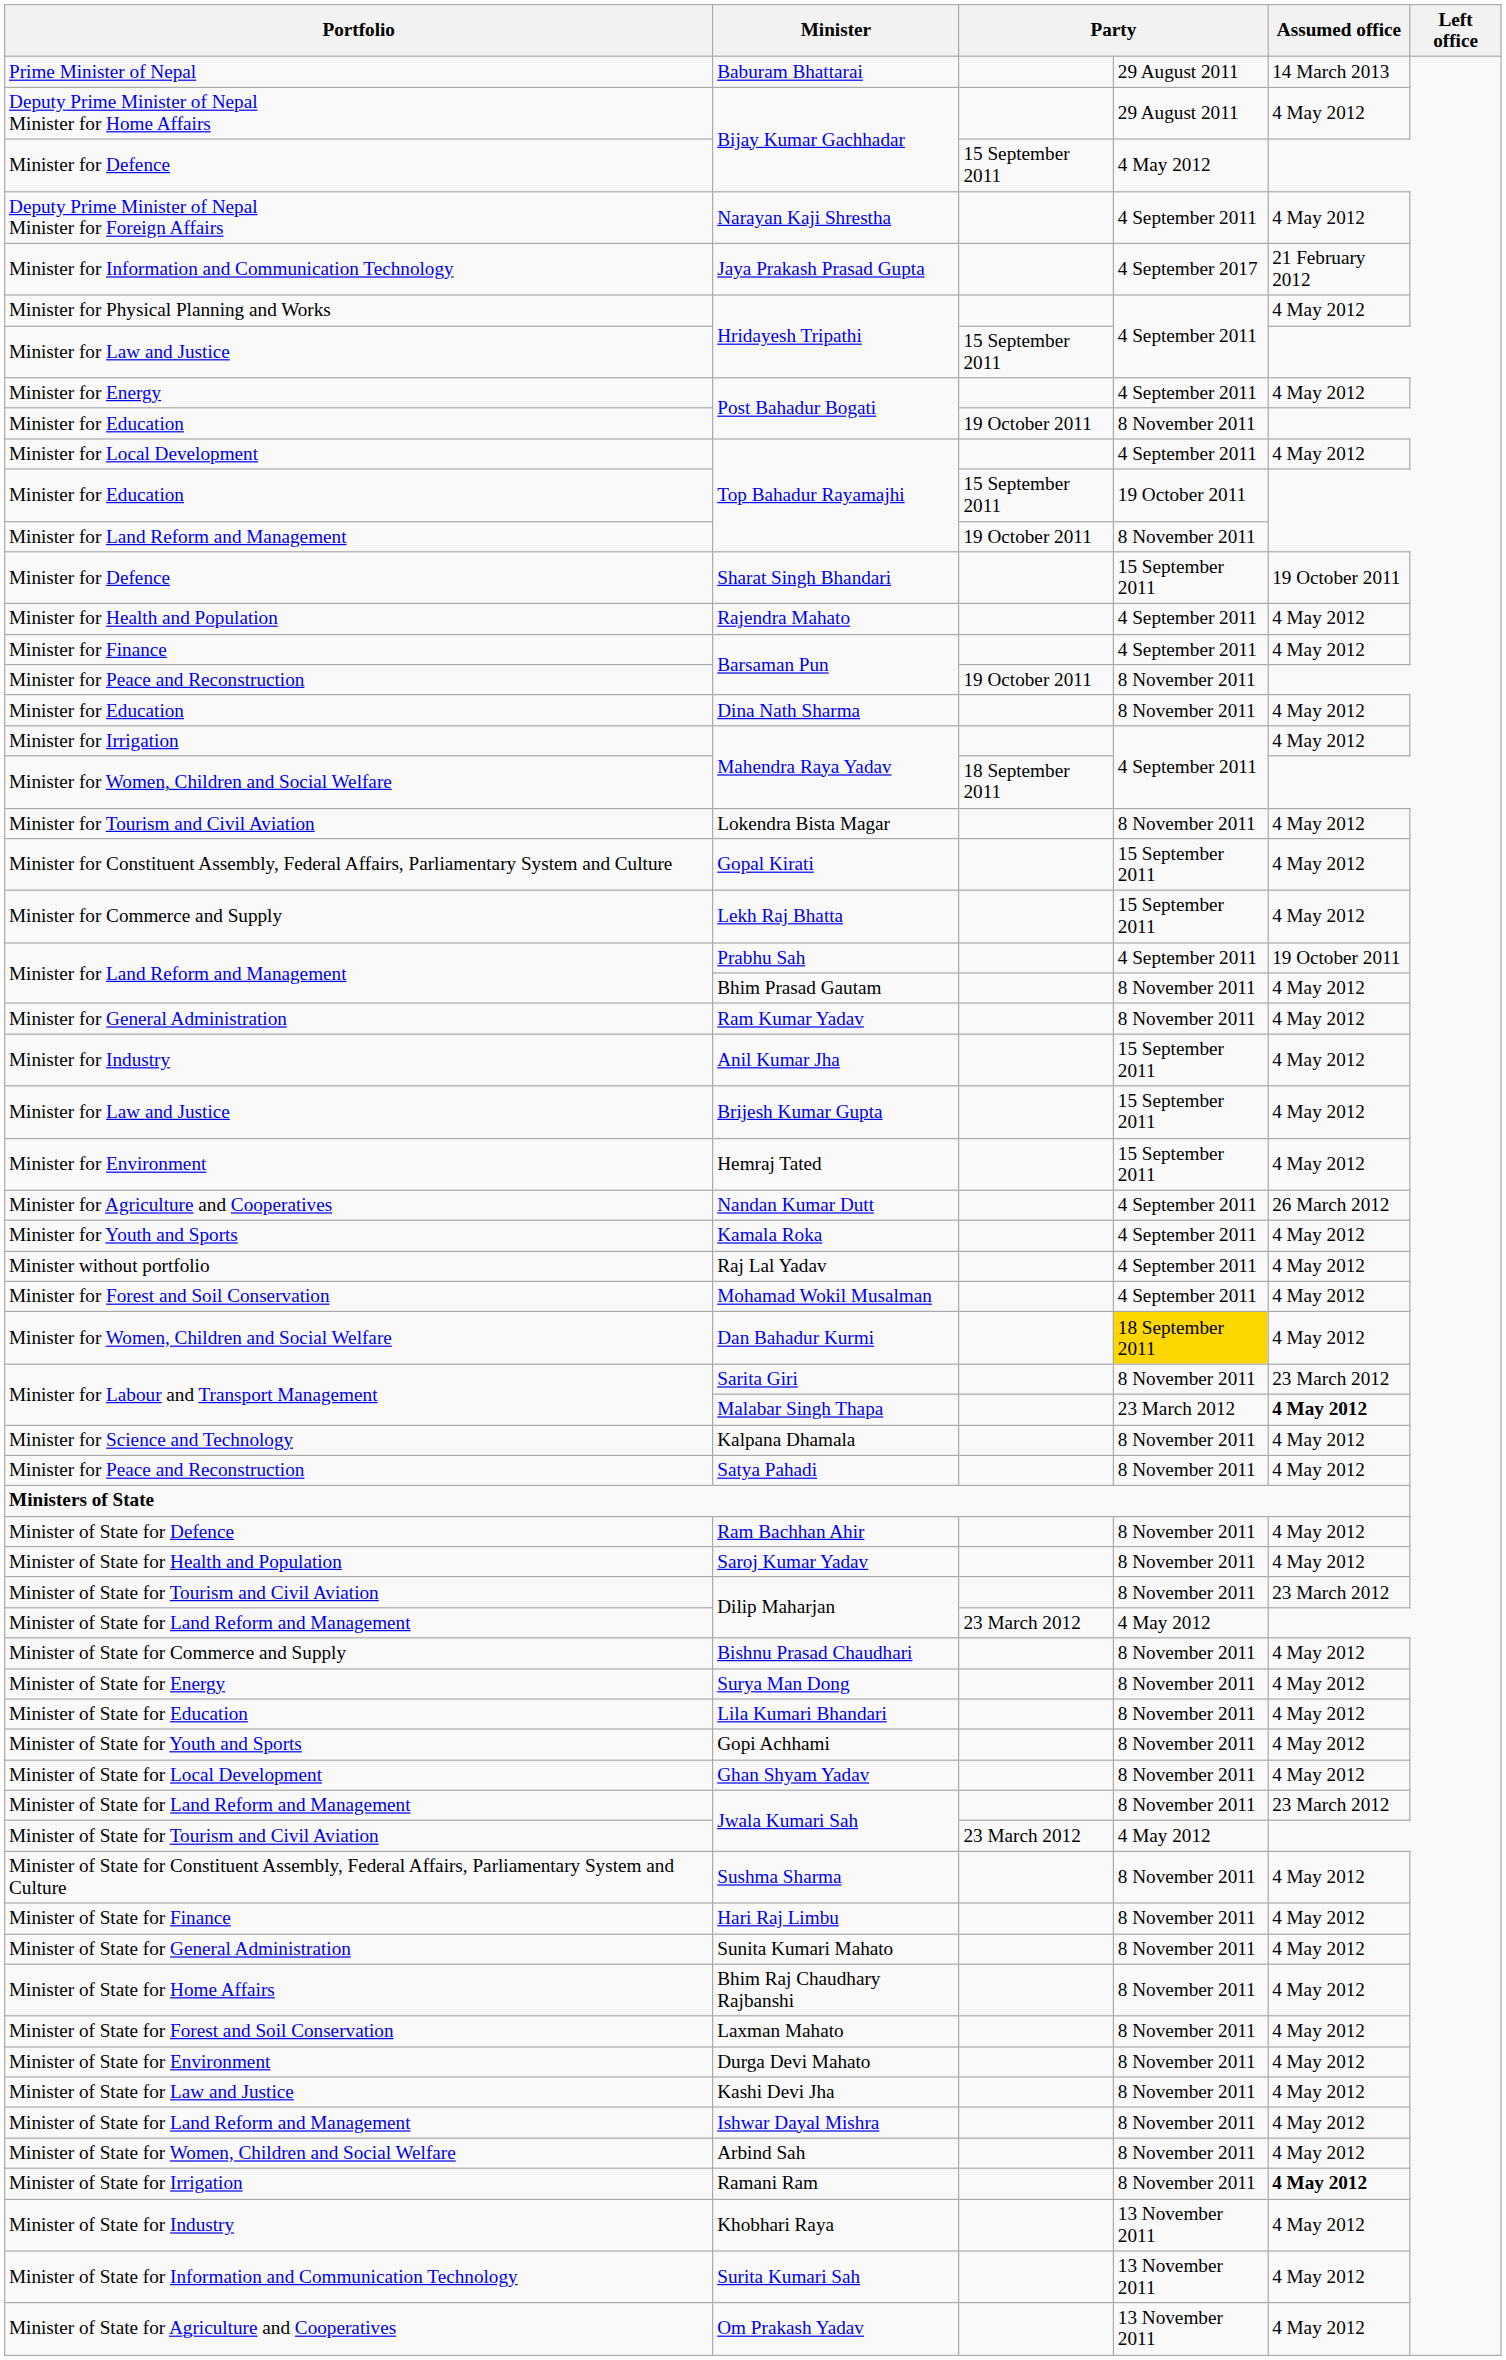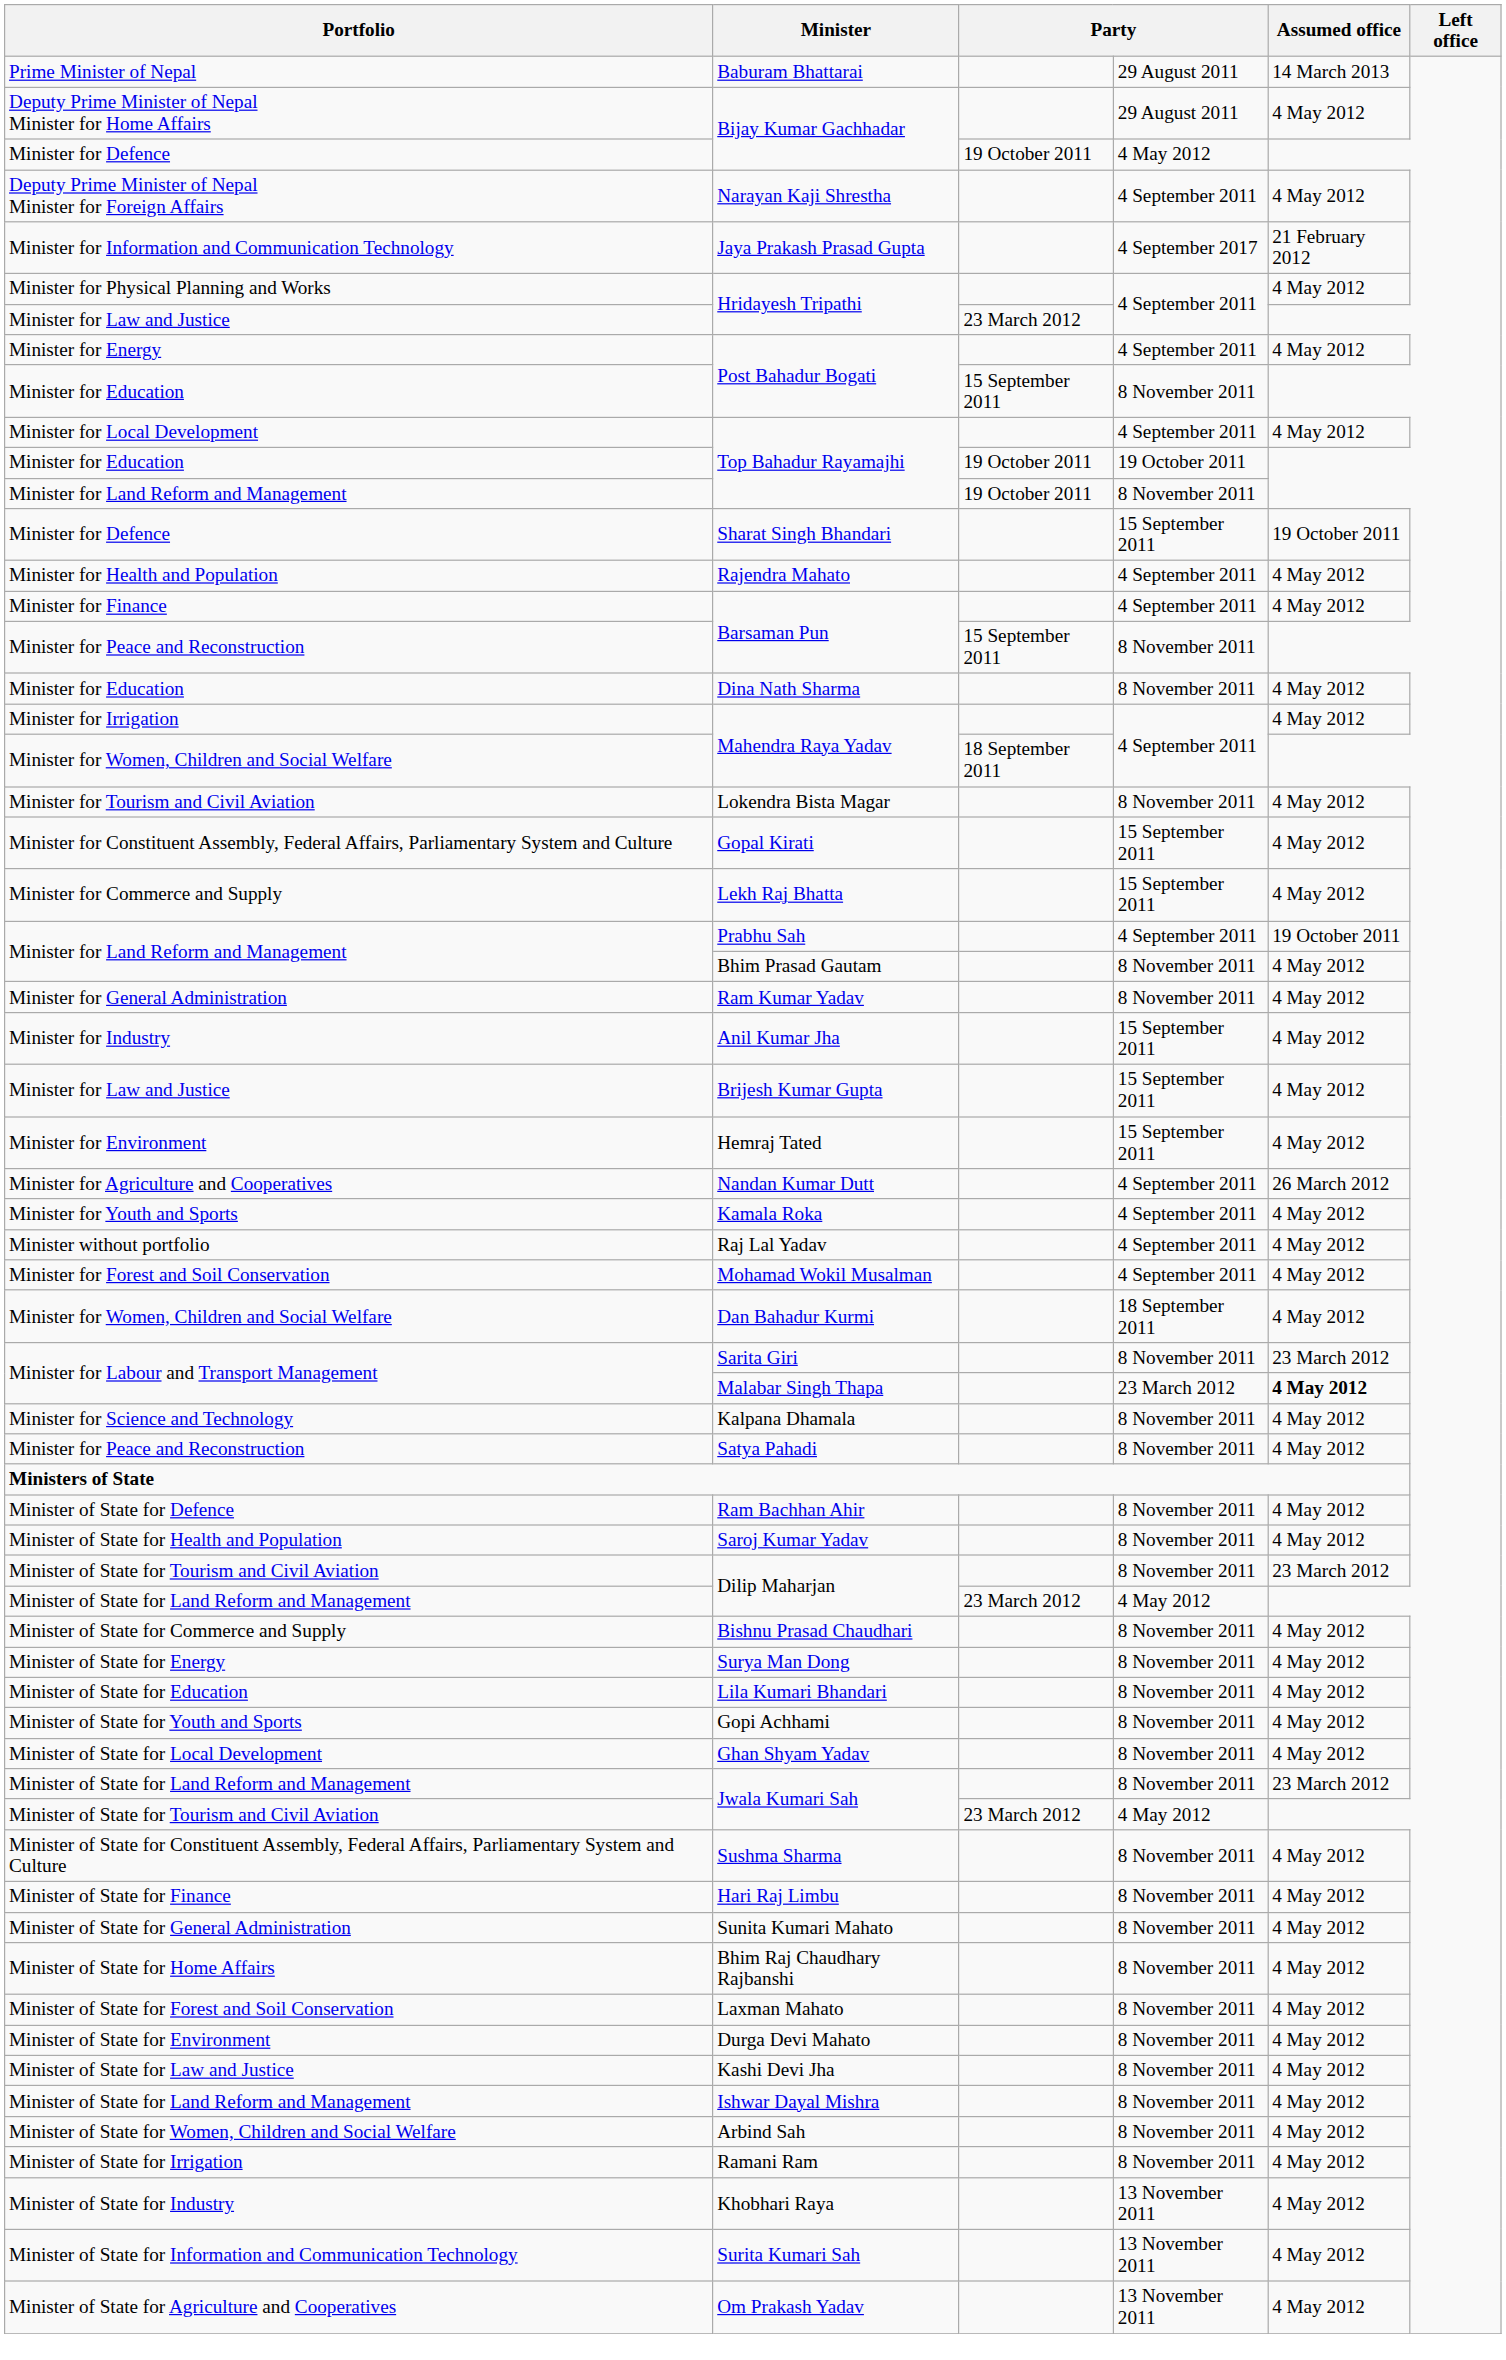 <table class="wikitable">
 <tr>
 <th>Portfolio</th>
 <th>Minister</th>
 <th colspan="2">Party</th>
 <th>Assumed office</th>
 <th>Left office</th>
 </tr>
 <tr>
 <td><a href='#'>Prime Minister of Nepal</a></td>
 <td><a href='#'>Baburam Bhattarai</a></td>
 <td></td>
 <td>29 August 2011</td>
 <td>14 March 2013</td>
 </tr>
 <tr>
 <td><a href='#'>Deputy Prime Minister of Nepal</a> <br> Minister for <a href='#'>Home Affairs</a></td>
 <td rowspan="2"><a href='#'>Bijay Kumar Gachhadar</a></td>
 <td></td>
 <td>29 August 2011</td>
 <td>4 May 2012</td>
 </tr>
 <tr>
 <td>Minister for <a href='#'>Defence</a></td>
-<td>15 September 2011</td>
+<td>19 October 2011</td>
 <td>4 May 2012</td>
 </tr>
 <tr>
 <td><a href='#'>Deputy Prime Minister of Nepal</a> <br> Minister for <a href='#'>Foreign Affairs</a></td>
 <td><a href='#'>Narayan Kaji Shrestha</a></td>
 <td></td>
 <td>4 September 2011</td>
 <td>4 May 2012</td>
 </tr>
 <tr>
 <td>Minister for <a href='#'>Information and Communication Technology</a></td>
 <td><a href='#'>Jaya Prakash Prasad Gupta</a></td>
 <td></td>
 <td>4 September 2017</td>
 <td>21 February 2012</td>
 </tr>
 <tr>
 <td>Minister for Physical Planning and Works</td>
 <td rowspan="2"><a href='#'>Hridayesh Tripathi</a></td>
 <td></td>
 <td rowspan="2">4 September 2011</td>
 <td>4 May 2012</td>
 </tr>
 <tr>
 <td>Minister for <a href='#'>Law and Justice</a></td>
-<td>15 September 2011</td>
+<td>23 March 2012</td>
 </tr>
 <tr>
 <td>Minister for <a href='#'>Energy</a></td>
 <td rowspan="2"><a href='#'>Post Bahadur Bogati</a></td>
 <td></td>
 <td>4 September 2011</td>
 <td>4 May 2012</td>
 </tr>
 <tr>
 <td>Minister for <a href='#'>Education</a></td>
-<td>19 October 2011</td>
+<td>15 September 2011</td>
 <td>8 November 2011</td>
 </tr>
 <tr>
 <td>Minister for <a href='#'>Local Development</a></td>
 <td rowspan="3"><a href='#'>Top Bahadur Rayamajhi</a></td>
 <td></td>
 <td>4 September 2011</td>
 <td>4 May 2012</td>
 </tr>
 <tr>
 <td>Minister for <a href='#'>Education</a></td>
-<td>15 September 2011</td>
+<td>19 October 2011</td>
 <td>19 October 2011</td>
 </tr>
 <tr>
 <td>Minister for <a href='#'>Land Reform and Management</a></td>
 <td>19 October 2011</td>
 <td>8 November 2011</td>
 </tr>
 <tr>
 <td>Minister for <a href='#'>Defence</a></td>
 <td><a href='#'>Sharat Singh Bhandari</a></td>
 <td></td>
 <td>15 September 2011</td>
 <td>19 October 2011</td>
 </tr>
 <tr>
 <td>Minister for <a href='#'>Health and Population</a></td>
 <td><a href='#'>Rajendra Mahato</a></td>
 <td></td>
 <td>4 September 2011</td>
 <td>4 May 2012</td>
 </tr>
 <tr>
 <td>Minister for <a href='#'>Finance</a></td>
 <td rowspan="2"><a href='#'>Barsaman Pun</a></td>
 <td></td>
 <td>4 September 2011</td>
 <td>4 May 2012</td>
 </tr>
 <tr>
 <td>Minister for <a href='#'>Peace and Reconstruction</a></td>
-<td>19 October 2011</td>
+<td>15 September 2011</td>
 <td>8 November 2011</td>
 </tr>
 <tr>
 <td>Minister for <a href='#'>Education</a></td>
 <td><a href='#'>Dina Nath Sharma</a></td>
 <td></td>
 <td>8 November 2011</td>
 <td>4 May 2012</td>
 </tr>
 <tr>
 <td>Minister for <a href='#'>Irrigation</a></td>
 <td rowspan="2"><a href='#'>Mahendra Raya Yadav</a></td>
 <td></td>
 <td rowspan="2">4 September 2011</td>
 <td>4 May 2012</td>
 </tr>
 <tr>
 <td>Minister for <a href='#'>Women, Children and Social Welfare</a></td>
 <td>18 September 2011</td>
 </tr>
 <tr>
 <td>Minister for <a href='#'>Tourism and Civil Aviation</a></td>
 <td>Lokendra Bista Magar</td>
 <td></td>
 <td>8 November 2011</td>
 <td>4 May 2012</td>
 </tr>
 <tr>
 <td>Minister for Constituent Assembly, Federal Affairs, Parliamentary System and Culture</td>
 <td><a href='#'>Gopal Kirati</a></td>
 <td></td>
 <td>15 September 2011</td>
 <td>4 May 2012</td>
 </tr>
 <tr>
 <td>Minister for Commerce and Supply</td>
 <td><a href='#'>Lekh Raj Bhatta</a></td>
 <td></td>
 <td>15 September 2011</td>
 <td>4 May 2012</td>
 </tr>
 <tr>
 <td rowspan="2">Minister for <a href='#'>Land Reform and Management</a></td>
 <td><a href='#'>Prabhu Sah</a></td>
 <td></td>
 <td>4 September 2011</td>
 <td>19 October 2011</td>
 </tr>
 <tr>
 <td>Bhim Prasad Gautam</td>
 <td></td>
 <td>8 November 2011</td>
 <td>4 May 2012</td>
 </tr>
 <tr>
 <td>Minister for <a href='#'>General Administration</a></td>
 <td><a href='#'>Ram Kumar Yadav</a></td>
 <td></td>
 <td>8 November 2011</td>
 <td>4 May 2012</td>
 </tr>
 <tr>
 <td>Minister for <a href='#'>Industry</a></td>
 <td><a href='#'>Anil Kumar Jha</a></td>
 <td></td>
 <td>15 September 2011</td>
 <td>4 May 2012</td>
 </tr>
 <tr>
 <td>Minister for <a href='#'>Law and Justice</a></td>
 <td><a href='#'>Brijesh Kumar Gupta</a></td>
 <td></td>
 <td>15 September 2011</td>
 <td>4 May 2012</td>
 </tr>
 <tr>
 <td>Minister for <a href='#'>Environment</a></td>
 <td>Hemraj Tated</td>
 <td></td>
 <td>15 September 2011</td>
 <td>4 May 2012</td>
 </tr>
 <tr>
 <td>Minister for <a href='#'>Agriculture</a> and <a href='#'>Cooperatives</a></td>
 <td><a href='#'>Nandan Kumar Dutt</a></td>
 <td></td>
 <td>4 September 2011</td>
 <td>26 March 2012</td>
 </tr>
 <tr>
 <td>Minister for <a href='#'>Youth and Sports</a></td>
 <td><a href='#'>Kamala Roka</a></td>
 <td></td>
 <td>4 September 2011</td>
 <td>4 May 2012</td>
 </tr>
 <tr>
 <td>Minister without portfolio</td>
 <td>Raj Lal Yadav</td>
 <td></td>
 <td>4 September 2011</td>
 <td>4 May 2012</td>
 </tr>
 <tr>
 <td>Minister for <a href='#'>Forest and Soil Conservation</a></td>
 <td><a href='#'>Mohamad Wokil Musalman</a></td>
 <td></td>
 <td>4 September 2011</td>
 <td>4 May 2012</td>
 </tr>
 <tr>
 <td>Minister for <a href='#'>Women, Children and Social Welfare</a></td>
 <td><a href='#'>Dan Bahadur Kurmi</a></td>
 <td></td>
-<td style="background: gold;">18 September 2011</td>
+<td>18 September 2011</td>
 <td>4 May 2012</td>
 </tr>
 <tr>
 <td rowspan="2">Minister for <a href='#'>Labour</a> and <a href='#'>Transport Management</a></td>
 <td><a href='#'>Sarita Giri</a></td>
 <td></td>
 <td>8 November 2011</td>
 <td>23 March 2012</td>
 </tr>
 <tr>
 <td><a href='#'>Malabar Singh Thapa</a></td>
 <td></td>
 <td>23 March 2012</td>
 <td><strong>4 May 2012</strong></td>
 </tr>
 <tr>
 <td>Minister for <a href='#'>Science and Technology</a></td>
 <td>Kalpana Dhamala</td>
 <td></td>
 <td>8 November 2011</td>
 <td>4 May 2012</td>
 </tr>
 <tr>
 <td>Minister for <a href='#'>Peace and Reconstruction</a></td>
 <td><a href='#'>Satya Pahadi</a></td>
 <td></td>
 <td>8 November 2011</td>
 <td>4 May 2012</td>
 </tr>
 <tr>
 <td colspan="5"><strong>Ministers of State</strong></td>
 </tr>
 <tr>
 <td>Minister of State for <a href='#'>Defence</a></td>
 <td><a href='#'>Ram Bachhan Ahir</a></td>
 <td></td>
 <td>8 November 2011</td>
 <td>4 May 2012</td>
 </tr>
 <tr>
 <td>Minister of State for <a href='#'>Health and Population</a></td>
 <td><a href='#'>Saroj Kumar Yadav</a></td>
 <td></td>
 <td>8 November 2011</td>
 <td>4 May 2012</td>
 </tr>
 <tr>
 <td>Minister of State for <a href='#'>Tourism and Civil Aviation</a></td>
 <td rowspan="2">Dilip Maharjan</td>
 <td></td>
 <td>8 November 2011</td>
 <td>23 March 2012</td>
 </tr>
 <tr>
 <td>Minister of State for <a href='#'>Land Reform and Management</a></td>
 <td>23 March 2012</td>
 <td>4 May 2012</td>
 </tr>
 <tr>
 <td>Minister of State for Commerce and Supply</td>
 <td><a href='#'>Bishnu Prasad Chaudhari</a></td>
 <td></td>
 <td>8 November 2011</td>
 <td>4 May 2012</td>
 </tr>
 <tr>
 <td>Minister of State for <a href='#'>Energy</a></td>
 <td><a href='#'>Surya Man Dong</a></td>
 <td></td>
 <td>8 November 2011</td>
 <td>4 May 2012</td>
 </tr>
 <tr>
 <td>Minister of State for <a href='#'>Education</a></td>
 <td><a href='#'>Lila Kumari Bhandari</a></td>
 <td></td>
 <td>8 November 2011</td>
 <td>4 May 2012</td>
 </tr>
 <tr>
 <td>Minister of State for <a href='#'>Youth and Sports</a></td>
 <td>Gopi Achhami</td>
 <td></td>
 <td>8 November 2011</td>
 <td>4 May 2012</td>
 </tr>
 <tr>
 <td>Minister of State for <a href='#'>Local Development</a></td>
 <td><a href='#'>Ghan Shyam Yadav</a></td>
 <td></td>
 <td>8 November 2011</td>
 <td>4 May 2012</td>
 </tr>
 <tr>
 <td>Minister of State for <a href='#'>Land Reform and Management</a></td>
 <td rowspan="2"><a href='#'>Jwala Kumari Sah</a></td>
 <td></td>
 <td>8 November 2011</td>
 <td>23 March 2012</td>
 </tr>
 <tr>
 <td>Minister of State for <a href='#'>Tourism and Civil Aviation</a></td>
 <td>23 March 2012</td>
 <td>4 May 2012</td>
 </tr>
 <tr>
 <td>Minister of State for Constituent Assembly, Federal Affairs, Parliamentary System and Culture</td>
 <td><a href='#'>Sushma Sharma</a></td>
 <td></td>
 <td>8 November 2011</td>
 <td>4 May 2012</td>
 </tr>
 <tr>
 <td>Minister of State for <a href='#'>Finance</a></td>
 <td><a href='#'>Hari Raj Limbu</a></td>
 <td></td>
 <td>8 November 2011</td>
 <td>4 May 2012</td>
 </tr>
 <tr>
 <td>Minister of State for <a href='#'>General Administration</a></td>
 <td>Sunita Kumari Mahato</td>
 <td></td>
 <td>8 November 2011</td>
 <td>4 May 2012</td>
 </tr>
 <tr>
 <td>Minister of State for <a href='#'>Home Affairs</a></td>
 <td>Bhim Raj Chaudhary Rajbanshi</td>
 <td></td>
 <td>8 November 2011</td>
 <td>4 May 2012</td>
 </tr>
 <tr>
 <td>Minister of State for <a href='#'>Forest and Soil Conservation</a></td>
 <td>Laxman Mahato</td>
 <td></td>
 <td>8 November 2011</td>
 <td>4 May 2012</td>
 </tr>
 <tr>
 <td>Minister of State for <a href='#'>Environment</a></td>
 <td>Durga Devi Mahato</td>
 <td></td>
 <td>8 November 2011</td>
 <td>4 May 2012</td>
 </tr>
 <tr>
 <td>Minister of State for <a href='#'>Law and Justice</a></td>
 <td>Kashi Devi Jha</td>
 <td></td>
 <td>8 November 2011</td>
 <td>4 May 2012</td>
 </tr>
 <tr>
 <td>Minister of State for <a href='#'>Land Reform and Management</a></td>
 <td><a href='#'>Ishwar Dayal Mishra</a></td>
 <td></td>
 <td>8 November 2011</td>
 <td>4 May 2012</td>
 </tr>
 <tr>
 <td>Minister of State for <a href='#'>Women, Children and Social Welfare</a></td>
 <td>Arbind Sah</td>
 <td></td>
 <td>8 November 2011</td>
 <td>4 May 2012</td>
 </tr>
 <tr>
 <td>Minister of State for <a href='#'>Irrigation</a></td>
 <td>Ramani Ram</td>
 <td></td>
 <td>8 November 2011</td>
-<td><strong>4 May 2012</strong></td>
+<td>4 May 2012</td>
 </tr>
 <tr>
 <td>Minister of State for <a href='#'>Industry</a></td>
 <td>Khobhari Raya</td>
 <td></td>
 <td>13 November 2011</td>
 <td>4 May 2012</td>
 </tr>
 <tr>
 <td>Minister of State for <a href='#'>Information and Communication Technology</a></td>
 <td><a href='#'>Surita Kumari Sah</a></td>
 <td></td>
 <td>13 November 2011</td>
 <td>4 May 2012</td>
 </tr>
 <tr>
 <td>Minister of State for <a href='#'>Agriculture</a> and <a href='#'>Cooperatives</a></td>
 <td><a href='#'>Om Prakash Yadav</a></td>
 <td></td>
 <td>13 November 2011</td>
 <td>4 May 2012</td>
 </tr>
 </table>
